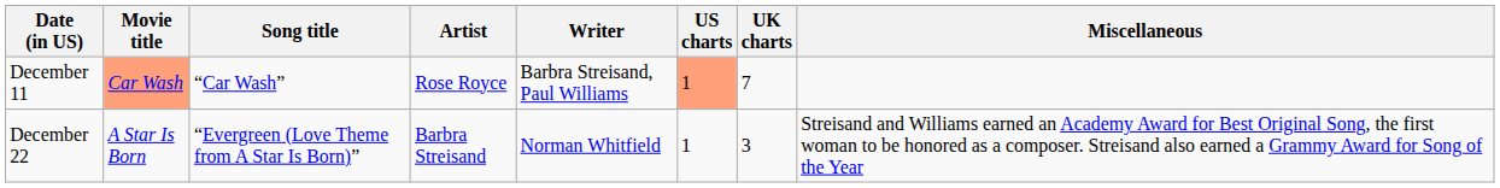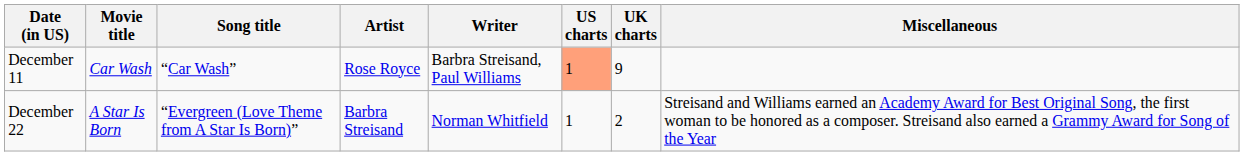 <table class="wikitable sortable">
 <tr>
 <th>Date<br>(in US)</th>
 <th>Movie title</th>
 <th>Song title</th>
 <th>Artist</th>
 <th>Writer</th>
 <th>US <br>charts</th>
 <th>UK<br>charts</th>
 <th>Miscellaneous</th>
 </tr>
 <tr>
 <td>December 11</td>
-<td style="background: lightsalmon;"><em><a href='#'>Car Wash</a></em></td>
+<td><em><a href='#'>Car Wash</a></em></td>
 <td>“<a href='#'>Car Wash</a>”</td>
 <td><a href='#'>Rose Royce</a></td>
 <td>Barbra Streisand, <a href='#'>Paul Williams</a></td>
 <td style="background: lightsalmon;">1</td>
-<td>7</td>
+<td>9</td>
 <td></td>
 </tr>
 <tr>
 <td>December 22</td>
 <td><em><a href='#'>A Star Is Born</a></em></td>
 <td>“<a href='#'>Evergreen (Love Theme from A Star Is Born)</a>”</td>
 <td><a href='#'>Barbra Streisand</a></td>
 <td><a href='#'>Norman Whitfield</a></td>
 <td>1</td>
-<td>3</td>
+<td>2</td>
 <td>Streisand and Williams earned an <a href='#'>Academy Award for Best Original Song</a>, the first woman to be honored as a composer. Streisand also earned a <a href='#'>Grammy Award for Song of the Year</a></td>
 </tr>
 </table>
